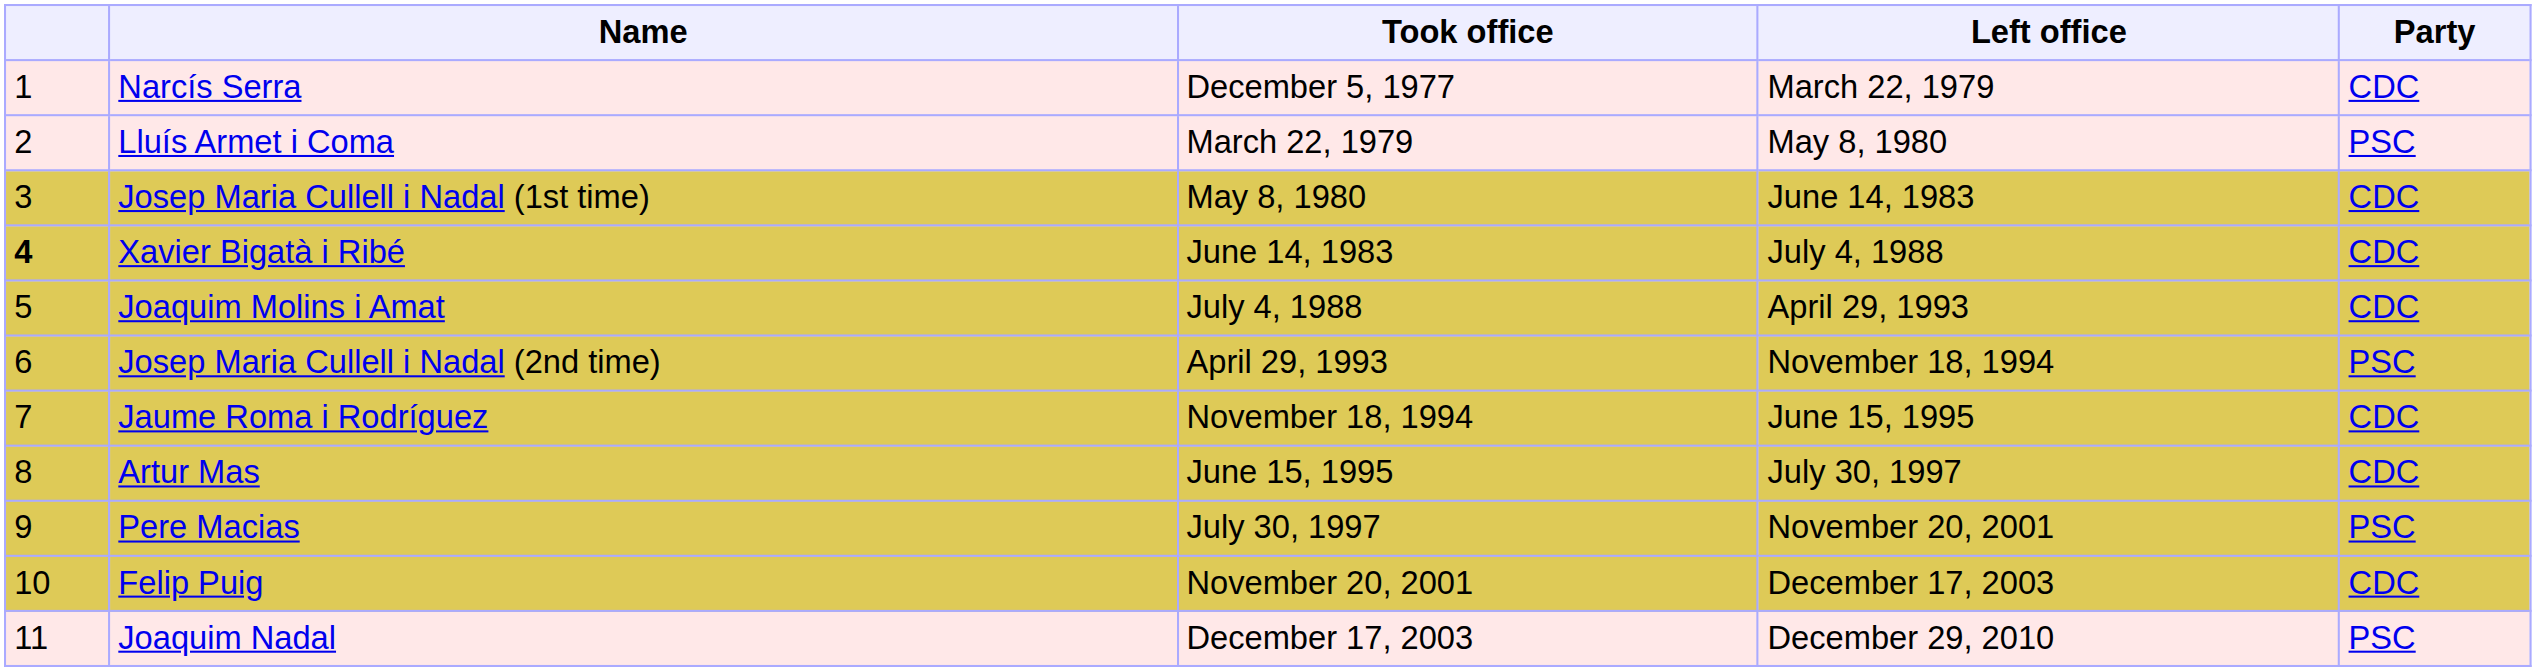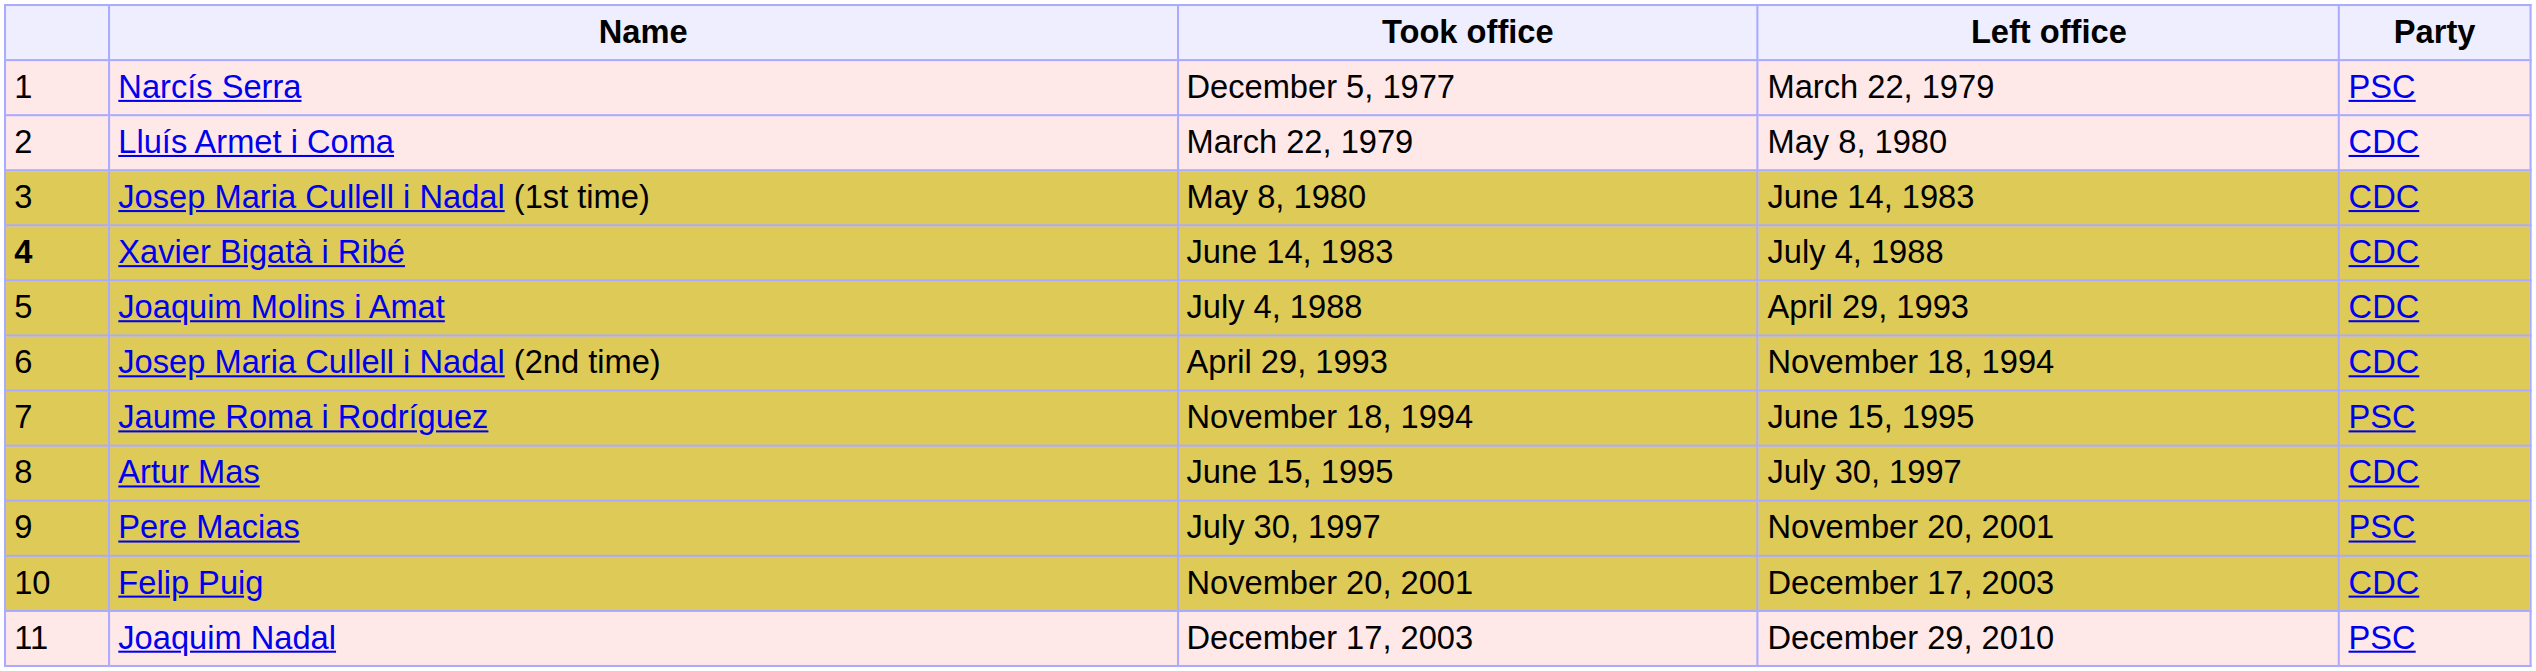 <table border=1 cellpadding=4 cellspacing=0 width=98% style="background-color: #EEEEFF; border: 1px #AAAAFF solid; border-collapse: collapse; padding: 5px">
 <tr>
 <th></th>
 <th>Name</th>
 <th>Took office</th>
 <th>Left office</th>
 <th>Party</th>
 </tr>
 <tr bgcolor=#FFE8E8>
 <td>1</td>
 <td><a href='#'>Narcís Serra</a></td>
 <td>December 5, 1977</td>
 <td>March 22, 1979</td>
-<td><a href='#'>CDC</a></td>
+<td><a href='#'>PSC</a></td>
 </tr>
 <tr bgcolor=#FFE8E8>
 <td>2</td>
 <td><a href='#'>Lluís Armet i Coma</a></td>
 <td>March 22, 1979</td>
 <td>May 8, 1980</td>
-<td><a href='#'>PSC</a></td>
+<td><a href='#'>CDC</a></td>
 </tr>
 <tr bgcolor=#DECA57>
 <td>3</td>
 <td><a href='#'>Josep Maria Cullell i Nadal</a> (1st time)</td>
 <td>May 8, 1980</td>
 <td>June 14, 1983</td>
 <td><a href='#'>CDC</a></td>
 </tr>
 <tr bgcolor=#DECA57>
 <td><strong>4</strong></td>
 <td><a href='#'>Xavier Bigatà i Ribé</a></td>
 <td>June 14, 1983</td>
 <td>July 4, 1988</td>
 <td><a href='#'>CDC</a></td>
 </tr>
 <tr bgcolor=#DECA57>
 <td>5</td>
 <td><a href='#'>Joaquim Molins i Amat</a></td>
 <td>July 4, 1988</td>
 <td>April 29, 1993</td>
 <td><a href='#'>CDC</a></td>
 </tr>
 <tr bgcolor=#DECA57>
 <td>6</td>
 <td><a href='#'>Josep Maria Cullell i Nadal</a> (2nd time)</td>
 <td>April 29, 1993</td>
 <td>November 18, 1994</td>
-<td><a href='#'>PSC</a></td>
+<td><a href='#'>CDC</a></td>
 </tr>
 <tr bgcolor=#DECA57>
 <td>7</td>
 <td><a href='#'>Jaume Roma i Rodríguez</a></td>
 <td>November 18, 1994</td>
 <td>June 15, 1995</td>
-<td><a href='#'>CDC</a></td>
+<td><a href='#'>PSC</a></td>
 </tr>
 <tr bgcolor=#DECA57>
 <td>8</td>
 <td><a href='#'>Artur Mas</a></td>
 <td>June 15, 1995</td>
 <td>July 30, 1997</td>
 <td><a href='#'>CDC</a></td>
 </tr>
 <tr bgcolor=#DECA57>
 <td>9</td>
 <td><a href='#'>Pere Macias</a></td>
 <td>July 30, 1997</td>
 <td>November 20, 2001</td>
 <td><a href='#'>PSC</a></td>
 </tr>
 <tr bgcolor=#DECA57>
 <td>10</td>
 <td><a href='#'>Felip Puig</a></td>
 <td>November 20, 2001</td>
 <td>December 17, 2003</td>
 <td><a href='#'>CDC</a></td>
 </tr>
 <tr bgcolor=#FFE8E8>
 <td>11</td>
 <td><a href='#'>Joaquim Nadal</a></td>
 <td>December 17, 2003</td>
 <td>December 29, 2010</td>
 <td><a href='#'>PSC</a></td>
 </tr>
 </table>
